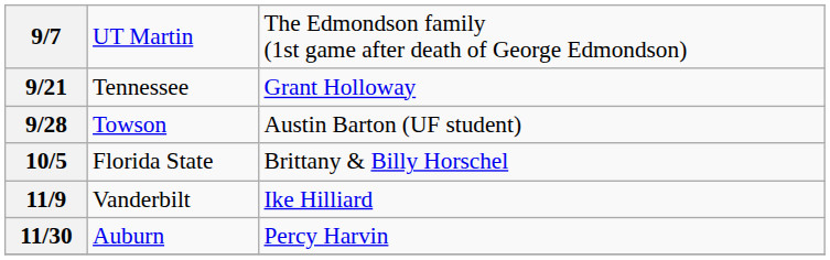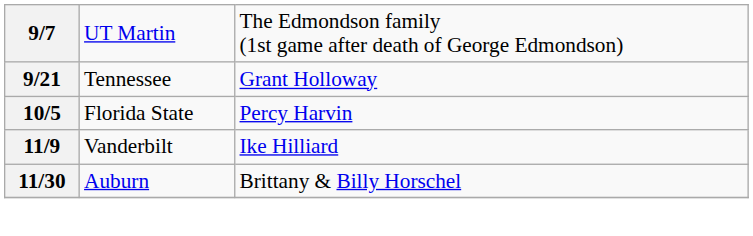 <table class="wikitable" style="width:35em">
 <tr>
 <th>9/7</th>
 <td><a href='#'>UT Martin</a></td>
 <td>The Edmondson family<br>(1st game after death of George Edmondson)</td>
 </tr>
 <tr>
 <th>9/21</th>
 <td>Tennessee</td>
 <td><a href='#'>Grant Holloway</a></td>
 </tr>
 <tr>
-<th>9/28</th>
-<td><a href='#'>Towson</a></td>
-<td>Austin Barton (UF student)</td>
-</tr>
-<tr>
 <th>10/5</th>
 <td>Florida State</td>
-<td>Brittany & <a href='#'>Billy Horschel</a></td>
+<td><a href='#'>Percy Harvin</a></td>
 </tr>
 <tr>
 <th>11/9</th>
 <td>Vanderbilt</td>
 <td><a href='#'>Ike Hilliard</a></td>
 </tr>
 <tr>
 <th>11/30</th>
 <td><a href='#'>Auburn</a></td>
-<td><a href='#'>Percy Harvin</a></td>
+<td>Brittany & <a href='#'>Billy Horschel</a></td>
 </tr>
 <tr>
 </tr>
 </table>
